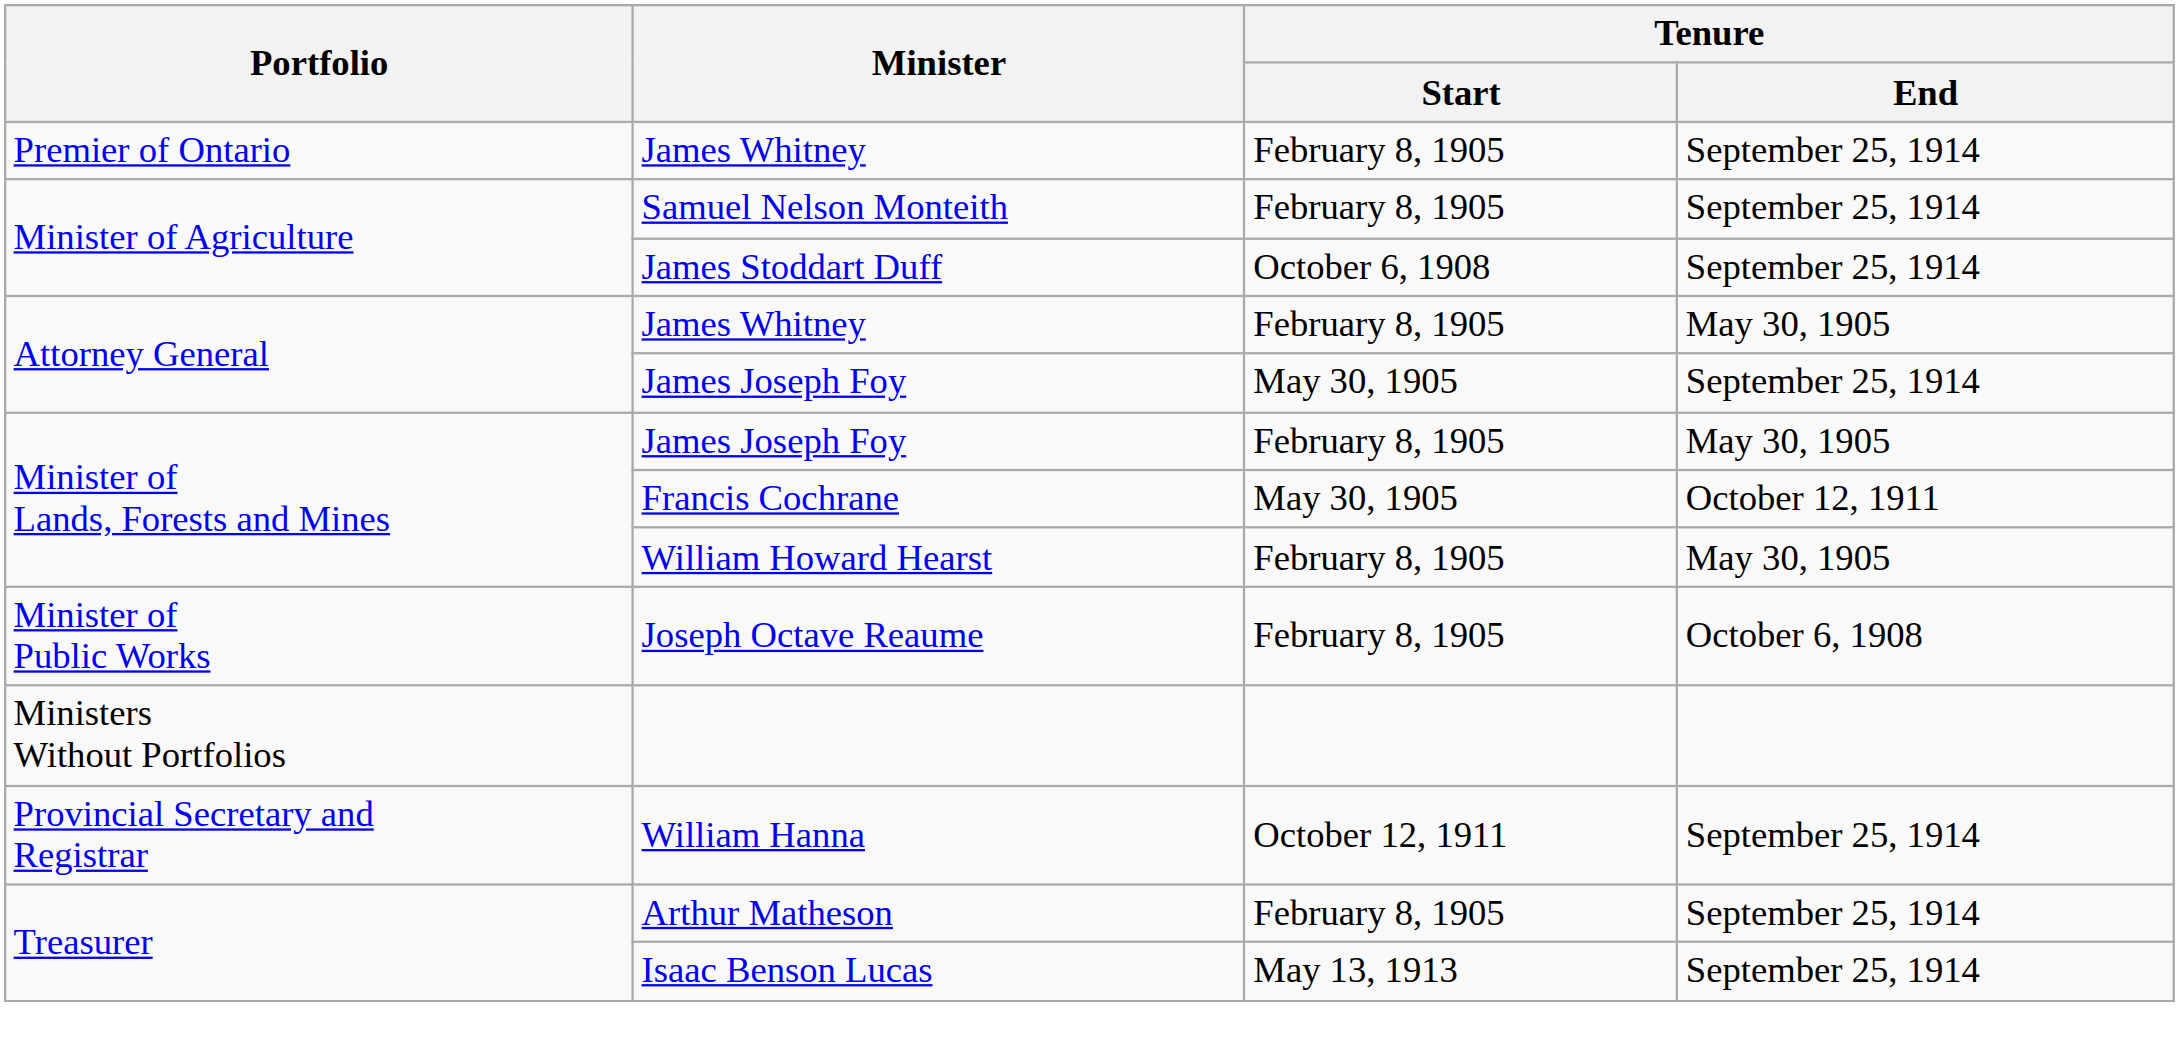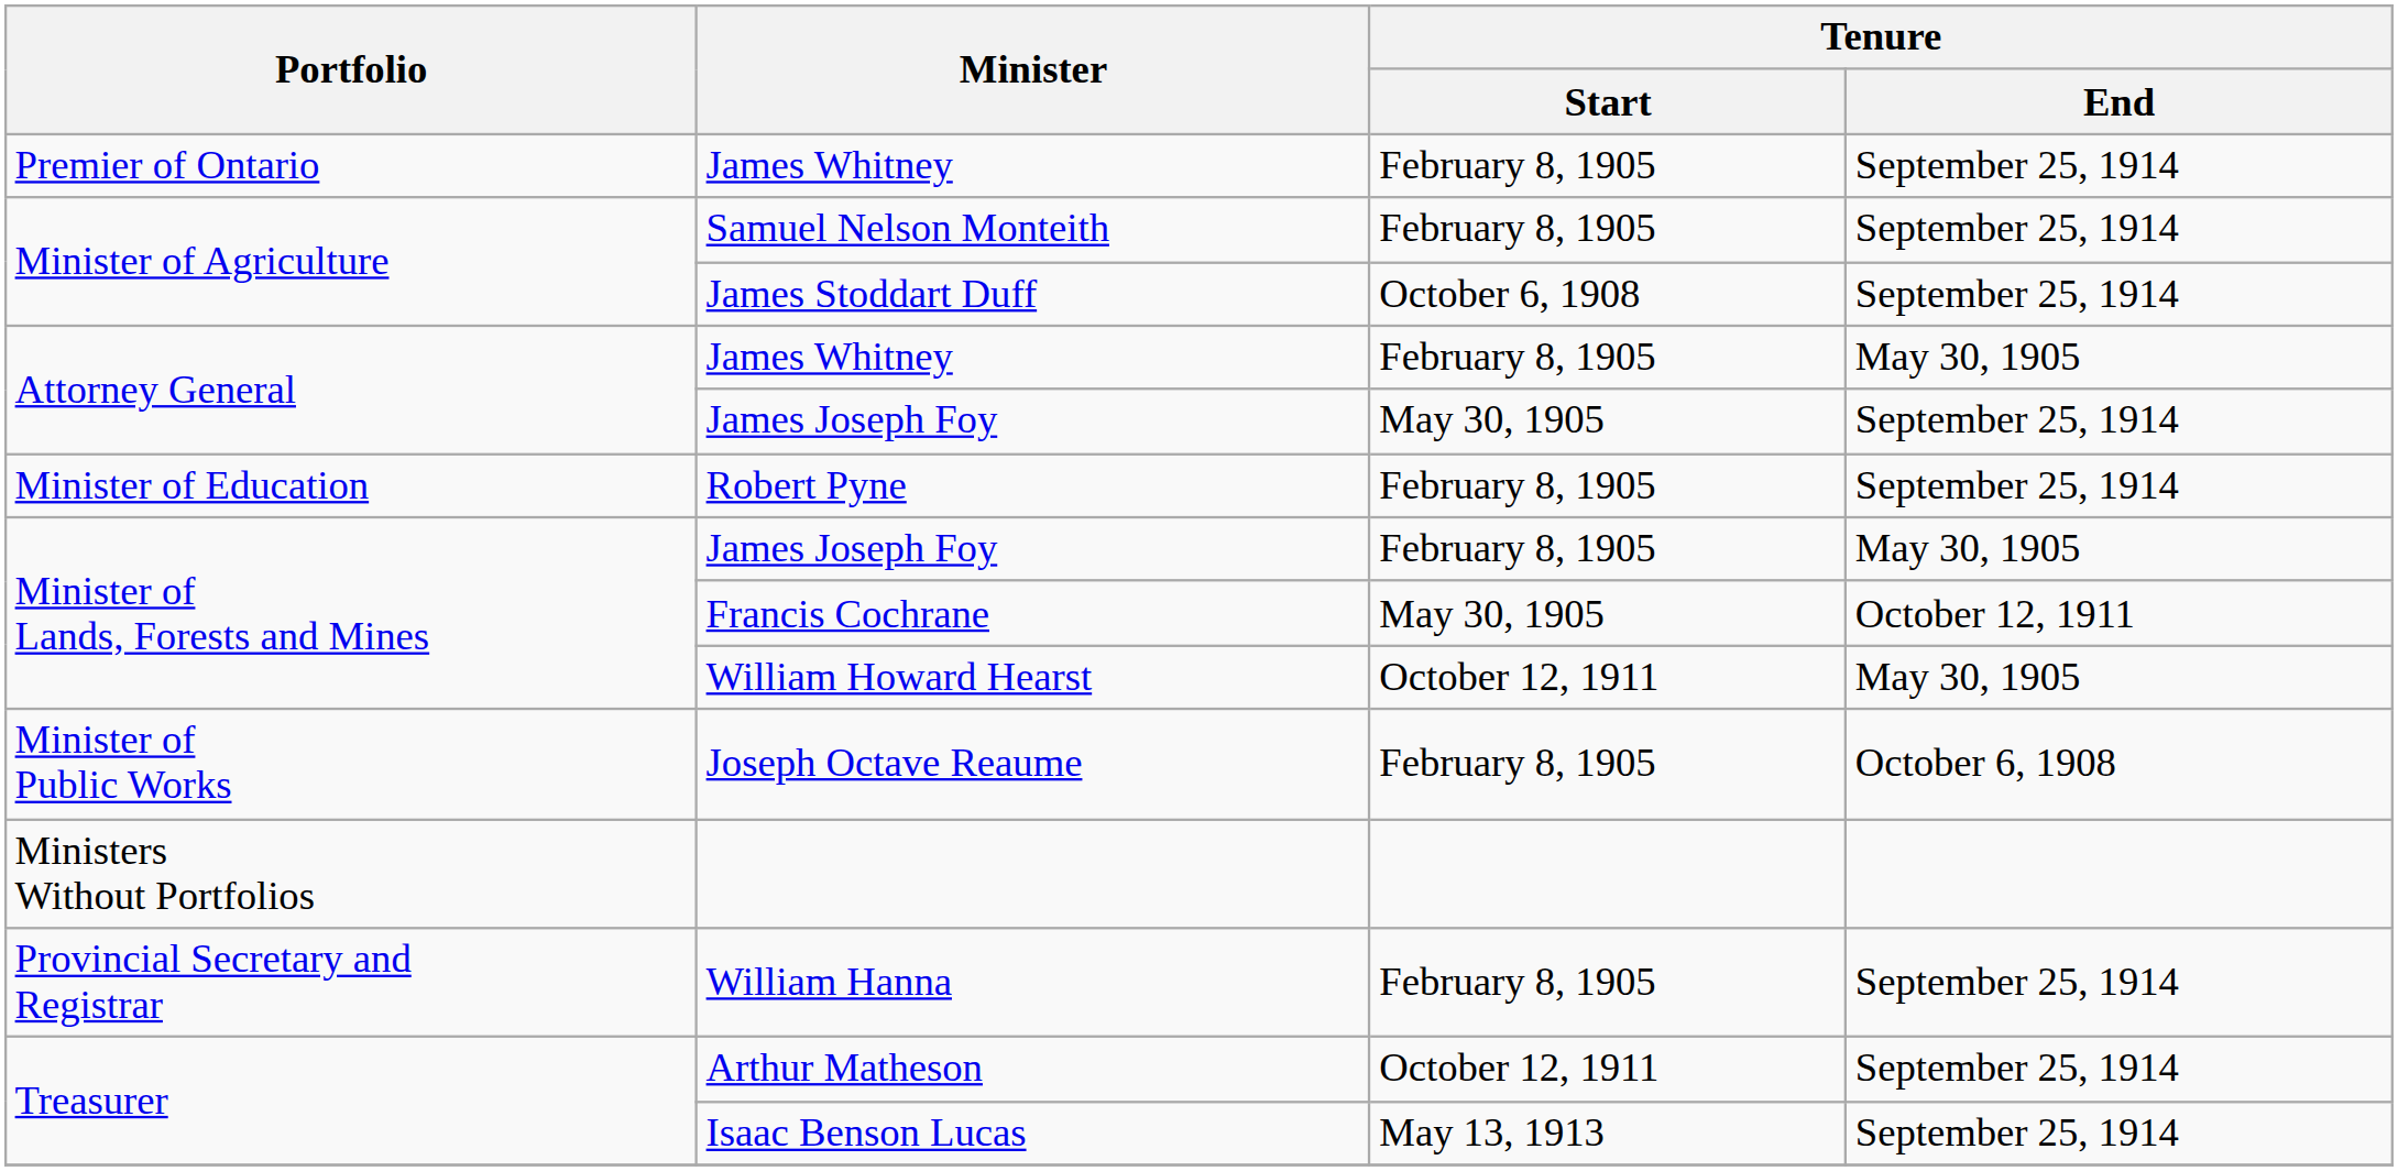 <table class="wikitable" style="width: 75%">
 <tr>
 <th rowspan="2">Portfolio</th>
 <th rowspan="2">Minister</th>
 <th colspan="2">Tenure</th>
 </tr>
 <tr>
 <th>Start</th>
 <th>End</th>
 </tr>
 <tr>
 <td><a href='#'>Premier of Ontario</a></td>
 <td><a href='#'>James Whitney</a></td>
 <td>February 8, 1905</td>
 <td>September 25, 1914</td>
 </tr>
 <tr>
 <td rowspan="2"><a href='#'>Minister of Agriculture</a></td>
 <td><a href='#'>Samuel Nelson Monteith</a></td>
 <td>February 8, 1905</td>
 <td>September 25, 1914</td>
 </tr>
 <tr>
 <td><a href='#'>James Stoddart Duff</a></td>
 <td>October 6, 1908</td>
 <td>September 25, 1914</td>
 </tr>
 <tr>
 <td rowspan="2"><a href='#'>Attorney General</a></td>
 <td><a href='#'>James Whitney</a></td>
 <td>February 8, 1905</td>
 <td>May 30, 1905</td>
 </tr>
 <tr>
 <td><a href='#'>James Joseph Foy</a></td>
 <td>May 30, 1905</td>
 <td>September 25, 1914</td>
 </tr>
 <tr>
+<td><a href='#'>Minister of Education</a></td>
+<td><a href='#'>Robert Pyne</a></td>
+<td>February 8, 1905</td>
+<td>September 25, 1914</td>
+</tr>
+<tr>
 <td rowspan="3"><a href='#'>Minister of <br> Lands, Forests and Mines</a></td>
 <td><a href='#'>James Joseph Foy</a></td>
 <td>February 8, 1905</td>
 <td>May 30, 1905</td>
 </tr>
 <tr>
 <td><a href='#'>Francis Cochrane</a></td>
 <td>May 30, 1905</td>
 <td>October 12, 1911</td>
 </tr>
 <tr>
 <td><a href='#'>William Howard Hearst</a></td>
-<td>February 8, 1905</td>
+<td>October 12, 1911</td>
 <td>May 30, 1905</td>
 </tr>
 <tr>
 <td><a href='#'>Minister of <br> Public Works</a></td>
 <td><a href='#'>Joseph Octave Reaume</a></td>
 <td>February 8, 1905</td>
 <td>October 6, 1908</td>
 </tr>
 <tr>
 <td rowspan="1">Ministers <br> Without Portfolios</td>
 <td></td>
 <td></td>
 <td></td>
 </tr>
 <tr>
 <td><a href='#'>Provincial Secretary and <br> Registrar</a></td>
 <td><a href='#'>William Hanna</a></td>
-<td>October 12, 1911</td>
+<td>February 8, 1905</td>
 <td>September 25, 1914</td>
 </tr>
 <tr>
 <td rowspan="2"><a href='#'>Treasurer</a></td>
 <td><a href='#'>Arthur Matheson</a></td>
-<td>February 8, 1905</td>
+<td>October 12, 1911</td>
 <td>September 25, 1914</td>
 </tr>
 <tr>
 <td><a href='#'>Isaac Benson Lucas</a></td>
 <td>May 13, 1913</td>
 <td>September 25, 1914</td>
 </tr>
 <tr>
 </tr>
 </table>
